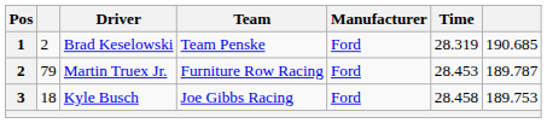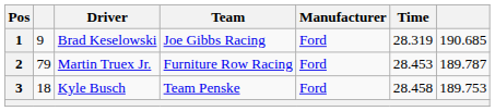 <table class="wikitable" style="font-size:95%">
 <tr>
 <th>Pos</th>
 <th></th>
 <th>Driver</th>
 <th>Team</th>
 <th>Manufacturer</th>
 <th>Time</th>
 <th></th>
 </tr>
 <tr>
 <th>1</th>
-<td>2</td>
+<td>9</td>
 <td><a href='#'>Brad Keselowski</a></td>
-<td><a href='#'>Team Penske</a></td>
+<td><a href='#'>Joe Gibbs Racing</a></td>
 <td><a href='#'>Ford</a></td>
 <td>28.319</td>
 <td>190.685</td>
 </tr>
 <tr>
 <th>2</th>
 <td>79</td>
 <td><a href='#'>Martin Truex Jr.</a></td>
 <td><a href='#'>Furniture Row Racing</a></td>
 <td><a href='#'>Ford</a></td>
 <td>28.453</td>
 <td>189.787</td>
 </tr>
 <tr>
 <th>3</th>
 <td>18</td>
 <td><a href='#'>Kyle Busch</a></td>
-<td><a href='#'>Joe Gibbs Racing</a></td>
+<td><a href='#'>Team Penske</a></td>
 <td><a href='#'>Ford</a></td>
 <td>28.458</td>
 <td>189.753</td>
 </tr>
 <tr>
 <th colspan="7"></th>
 </tr>
 </table>
